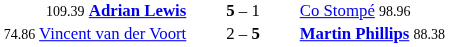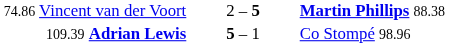 <table style="text-align:center">
 <tr>
 <th width=223></th>
 <th width=100></th>
 <th width=223></th>
 </tr>
 <tr>
+<td align=right><small><span>74.86</span></small> <a href='#'>Vincent van der Voort</a> </td>
+<td>2 – <strong>5</strong></td>
+<td align=left> <strong><a href='#'>Martin Phillips</a></strong> <small><span>88.38</span></small></td>
+</tr>
+<tr>
 <td align=right><small><span>109.39</span></small> <strong><a href='#'>Adrian Lewis</a></strong> </td>
 <td><strong>5</strong> – 1</td>
 <td align=left> <a href='#'>Co Stompé</a> <small><span>98.96</span></small></td>
 </tr>
-<tr>
-<td align=right><small><span>74.86</span></small> <a href='#'>Vincent van der Voort</a> </td>
-<td>2 – <strong>5</strong></td>
-<td align=left> <strong><a href='#'>Martin Phillips</a></strong> <small><span>88.38</span></small></td>
-</tr>
 </table>
